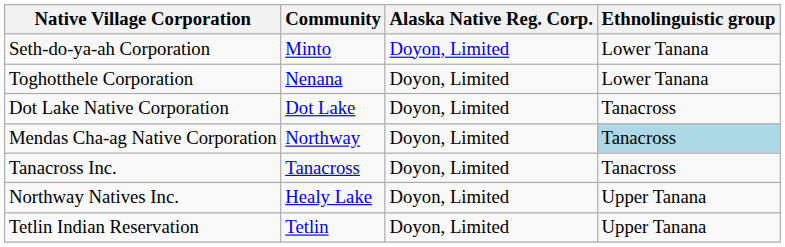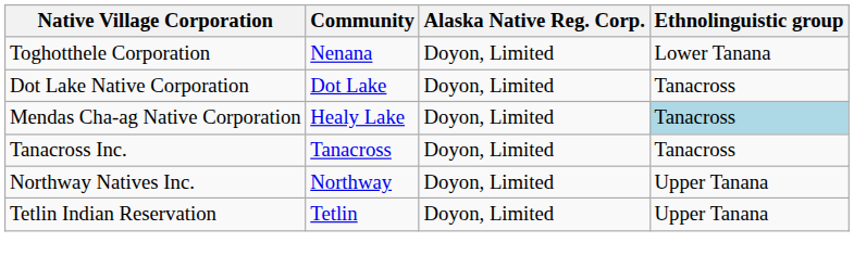 <table class="wikitable sortable">
 <tr>
 <th>Native Village Corporation</th>
 <th>Community</th>
 <th>Alaska Native Reg. Corp.</th>
 <th>Ethnolinguistic group</th>
-</tr>
-<tr>
-<td>Seth-do-ya-ah Corporation</td>
-<td><a href='#'>Minto</a></td>
-<td><a href='#'>Doyon, Limited</a></td>
-<td>Lower Tanana</td>
 </tr>
 <tr>
 <td>Toghotthele Corporation</td>
 <td><a href='#'>Nenana</a></td>
 <td>Doyon, Limited</td>
 <td>Lower Tanana</td>
 </tr>
 <tr>
 <td>Dot Lake Native Corporation</td>
 <td><a href='#'>Dot Lake</a></td>
 <td>Doyon, Limited</td>
 <td>Tanacross</td>
 </tr>
 <tr>
 <td>Mendas Cha-ag Native Corporation</td>
-<td><a href='#'>Northway</a></td>
+<td><a href='#'>Healy Lake</a></td>
 <td>Doyon, Limited</td>
 <td style="background: lightblue;">Tanacross</td>
 </tr>
 <tr>
 <td>Tanacross Inc.</td>
 <td><a href='#'>Tanacross</a></td>
 <td>Doyon, Limited</td>
 <td>Tanacross</td>
 </tr>
 <tr>
 <td>Northway Natives Inc.</td>
-<td><a href='#'>Healy Lake</a></td>
+<td><a href='#'>Northway</a></td>
 <td>Doyon, Limited</td>
 <td>Upper Tanana</td>
 </tr>
 <tr>
 <td>Tetlin Indian Reservation</td>
 <td><a href='#'>Tetlin</a></td>
 <td>Doyon, Limited</td>
 <td>Upper Tanana</td>
 </tr>
 </table>
